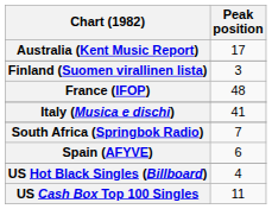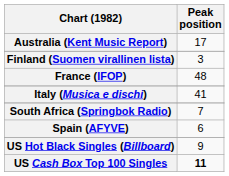 <table class="wikitable sortable plainrowheaders" style="text-align:center">
 <tr>
 <th>Chart (1982)</th>
 <th>Peak<br>position</th>
 </tr>
 <tr>
 <th scope="row">Australia (<a href='#'>Kent Music Report</a>)</th>
 <td>17</td>
 </tr>
 <tr>
 </tr>
 <tr>
 </tr>
 <tr>
 <th scope="row">Finland (<a href='#'>Suomen virallinen lista</a>)</th>
 <td>3</td>
 </tr>
 <tr>
 <th scope="row">France (<a href='#'>IFOP</a>)</th>
 <td>48</td>
 </tr>
 <tr>
 </tr>
 <tr>
 <th scope="row">Italy (<em><a href='#'>Musica e dischi</a></em>)</th>
 <td>41</td>
 </tr>
 <tr>
 </tr>
 <tr>
 </tr>
 <tr>
 </tr>
 <tr>
 </tr>
 <tr>
 <th scope="row">South Africa (<a href='#'>Springbok Radio</a>)</th>
 <td>7</td>
 </tr>
 <tr>
 <th scope="row">Spain (<a href='#'>AFYVE</a>)</th>
 <td>6</td>
 </tr>
 <tr>
 </tr>
 <tr>
 </tr>
 <tr>
 </tr>
 <tr>
 </tr>
 <tr>
 </tr>
 <tr>
 <th scope="row">US <a href='#'>Hot Black Singles</a> (<em><a href='#'>Billboard</a></em>)</th>
-<td>4</td>
+<td>9</td>
 </tr>
 <tr>
 <th scope="row">US <a href='#'><em>Cash Box</em> Top 100 Singles</a></th>
-<td>11</td>
+<td><strong>11</strong></td>
 </tr>
 </table>
